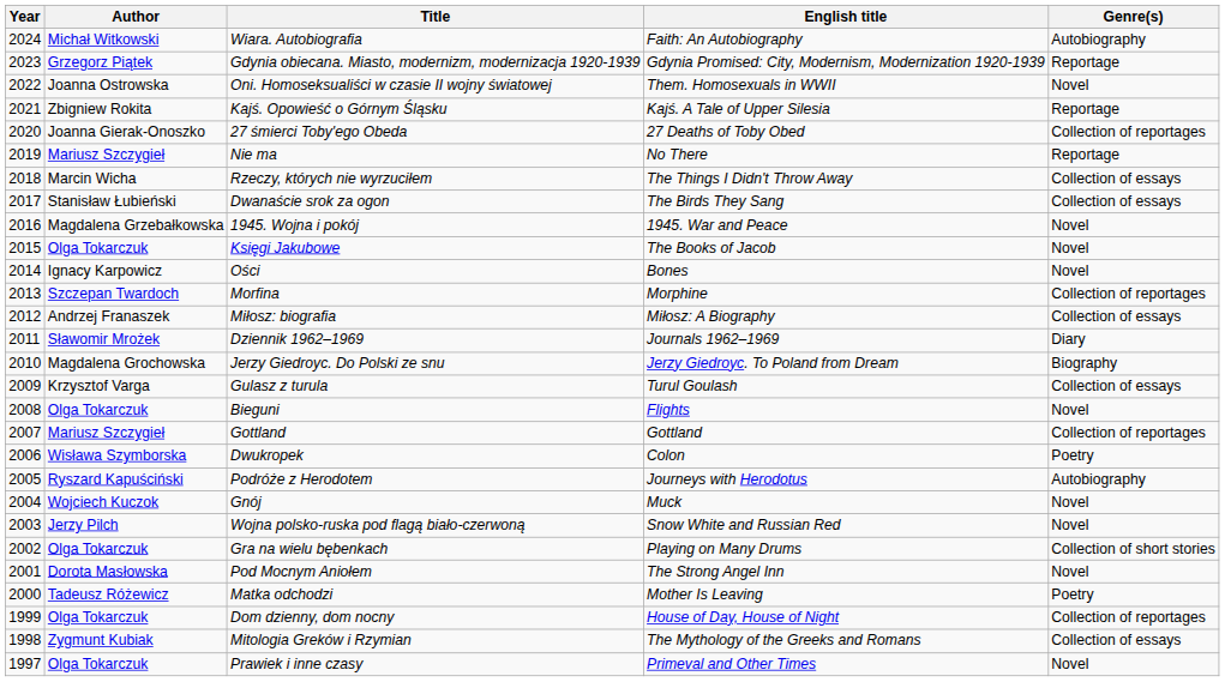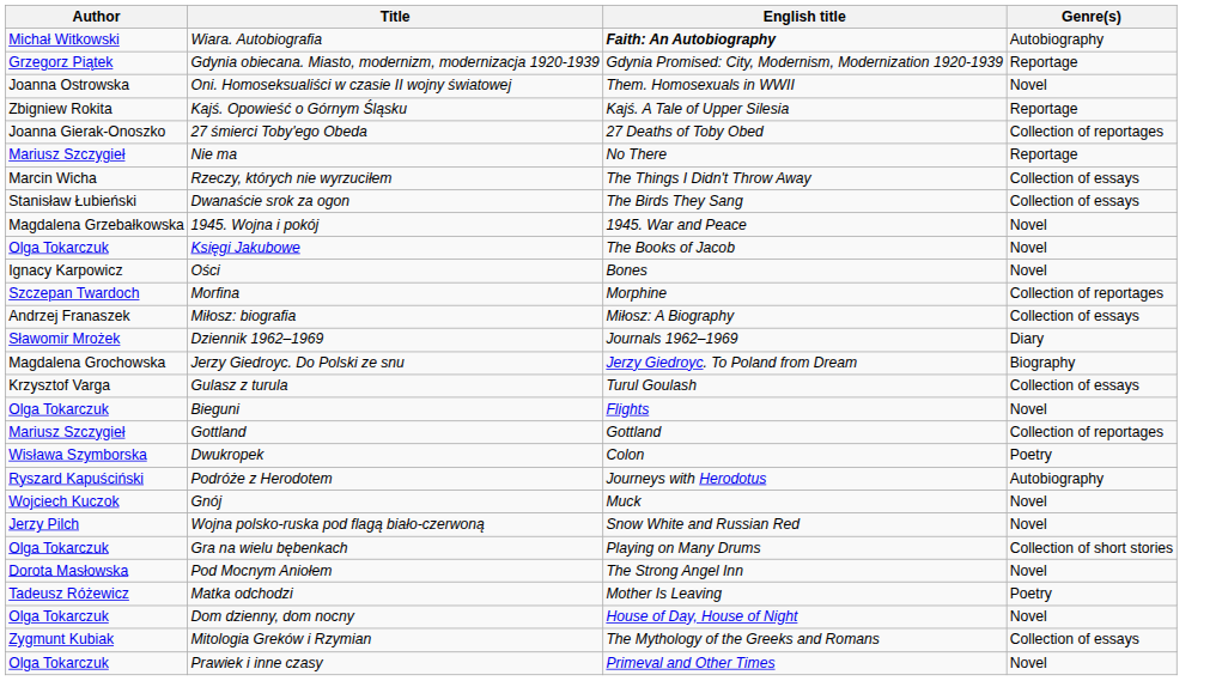 <table class="wikitable sortable">
 <tr>
-<th>Year</th>
 <th>Author</th>
 <th>Title</th>
 <th>English title</th>
 <th>Genre(s)</th>
 </tr>
 <tr>
-<td>2024</td>
 <td><a href='#'>Michał Witkowski</a></td>
 <td><em>Wiara. Autobiografia</em></td>
-<td><em>Faith: An Autobiography</em></td>
+<td><strong><em>Faith: An Autobiography</em></strong></td>
 <td>Autobiography</td>
 </tr>
 <tr>
-<td>2023</td>
 <td><a href='#'>Grzegorz Piątek</a></td>
 <td><em>Gdynia obiecana. Miasto, modernizm, modernizacja 1920-1939</em></td>
 <td><em>Gdynia Promised: City, Modernism, Modernization 1920-1939</em></td>
 <td>Reportage</td>
 </tr>
 <tr>
-<td>2022</td>
 <td>Joanna Ostrowska</td>
 <td><em>Oni. Homoseksualiści w czasie II wojny światowej</em></td>
 <td><em>Them. Homosexuals in WWII</em></td>
 <td>Novel</td>
 </tr>
 <tr>
-<td>2021</td>
 <td>Zbigniew Rokita</td>
 <td><em>Kajś. Opowieść o Górnym Śląsku</em></td>
 <td><em>Kajś. A Tale of Upper Silesia</em></td>
 <td>Reportage</td>
 </tr>
 <tr>
-<td>2020</td>
 <td>Joanna Gierak-Onoszko</td>
 <td><em>27 śmierci Toby'ego Obeda</em></td>
 <td><em>27 Deaths of Toby Obed</em></td>
 <td>Collection of reportages</td>
 </tr>
 <tr>
-<td>2019</td>
 <td><a href='#'>Mariusz Szczygieł</a></td>
 <td><em>Nie ma</em></td>
 <td><em>No There</em></td>
 <td>Reportage</td>
 </tr>
 <tr>
-<td>2018</td>
 <td>Marcin Wicha</td>
 <td><em>Rzeczy, których nie wyrzuciłem</em></td>
 <td><em>The Things I Didn't Throw Away</em></td>
 <td>Collection of essays</td>
 </tr>
 <tr>
-<td>2017</td>
 <td>Stanisław Łubieński</td>
 <td><em>Dwanaście srok za ogon</em></td>
 <td><em>The Birds They Sang</em></td>
 <td>Collection of essays</td>
 </tr>
 <tr>
-<td>2016</td>
 <td>Magdalena Grzebałkowska</td>
 <td><em>1945. Wojna i pokój</em></td>
 <td><em>1945. War and Peace</em></td>
 <td>Novel</td>
 </tr>
 <tr>
-<td>2015</td>
 <td><a href='#'>Olga Tokarczuk</a></td>
 <td><em><a href='#'>Księgi Jakubowe</a></em></td>
 <td><em>The Books of Jacob</em></td>
 <td>Novel</td>
 </tr>
 <tr>
-<td>2014</td>
 <td>Ignacy Karpowicz</td>
 <td><em>Ości</em></td>
 <td><em>Bones</em></td>
 <td>Novel</td>
 </tr>
 <tr>
-<td>2013</td>
 <td><a href='#'>Szczepan Twardoch</a></td>
 <td><em>Morfina</em></td>
 <td><em>Morphine</em></td>
 <td>Collection of reportages</td>
 </tr>
 <tr>
-<td>2012</td>
 <td>Andrzej Franaszek</td>
 <td><em>Miłosz: biografia</em></td>
 <td><em>Miłosz: A Biography</em></td>
 <td>Collection of essays</td>
 </tr>
 <tr>
-<td>2011</td>
 <td><a href='#'>Sławomir Mrożek</a></td>
 <td><em>Dziennik 1962–1969</em></td>
 <td><em>Journals 1962–1969</em></td>
 <td>Diary</td>
 </tr>
 <tr>
-<td>2010</td>
 <td>Magdalena Grochowska</td>
 <td><em>Jerzy Giedroyc. Do Polski ze snu</em></td>
 <td><em><a href='#'>Jerzy Giedroyc</a>. To Poland from Dream</em></td>
 <td>Biography</td>
 </tr>
 <tr>
-<td>2009</td>
 <td>Krzysztof Varga</td>
 <td><em>Gulasz z turula</em></td>
 <td><em>Turul Goulash</em></td>
 <td>Collection of essays</td>
 </tr>
 <tr>
-<td>2008</td>
 <td><a href='#'>Olga Tokarczuk</a></td>
 <td><em>Bieguni</em></td>
 <td><em><a href='#'> Flights</a></em></td>
 <td>Novel</td>
 </tr>
 <tr>
-<td>2007</td>
 <td><a href='#'>Mariusz Szczygieł</a></td>
 <td><em>Gottland</em></td>
 <td><em>Gottland</em></td>
 <td>Collection of reportages</td>
 </tr>
 <tr>
-<td>2006</td>
 <td><a href='#'>Wisława Szymborska</a></td>
 <td><em>Dwukropek</em></td>
 <td><em>Colon</em></td>
 <td>Poetry</td>
 </tr>
 <tr>
-<td>2005</td>
 <td><a href='#'>Ryszard Kapuściński</a></td>
 <td><em>Podróże z Herodotem</em></td>
 <td><em>Journeys with <a href='#'>Herodotus</a></em></td>
 <td>Autobiography</td>
 </tr>
 <tr>
-<td>2004</td>
 <td><a href='#'>Wojciech Kuczok</a></td>
 <td><em>Gnój</em></td>
 <td><em>Muck</em></td>
 <td>Novel</td>
 </tr>
 <tr>
-<td>2003</td>
 <td><a href='#'>Jerzy Pilch</a></td>
 <td><em>Wojna polsko-ruska pod flagą biało-czerwoną</em></td>
 <td><em>Snow White and Russian Red</em></td>
 <td>Novel</td>
 </tr>
 <tr>
-<td>2002</td>
 <td><a href='#'>Olga Tokarczuk</a></td>
 <td><em>Gra na wielu bębenkach</em></td>
 <td><em>Playing on Many Drums</em></td>
 <td>Collection of short stories</td>
 </tr>
 <tr>
-<td>2001</td>
 <td><a href='#'>Dorota Masłowska</a></td>
 <td><em>Pod Mocnym Aniołem</em></td>
 <td><em>The Strong Angel Inn</em></td>
 <td>Novel</td>
 </tr>
 <tr>
-<td>2000</td>
 <td><a href='#'>Tadeusz Różewicz</a></td>
 <td><em>Matka odchodzi</em></td>
 <td><em>Mother Is Leaving</em></td>
 <td>Poetry</td>
 </tr>
 <tr>
-<td>1999</td>
 <td><a href='#'>Olga Tokarczuk</a></td>
 <td><em>Dom dzienny, dom nocny</em></td>
 <td><em><a href='#'>House of Day, House of Night</a></em></td>
-<td>Collection of reportages</td>
+<td>Novel</td>
 </tr>
 <tr>
-<td>1998</td>
 <td><a href='#'>Zygmunt Kubiak</a></td>
 <td><em>Mitologia Greków i Rzymian</em></td>
 <td><em>The Mythology of the Greeks and Romans</em></td>
 <td>Collection of essays</td>
 </tr>
 <tr>
-<td>1997</td>
 <td><a href='#'>Olga Tokarczuk</a></td>
 <td><em>Prawiek i inne czasy</em></td>
 <td><em><a href='#'>Primeval and Other Times</a></em></td>
 <td>Novel</td>
 </tr>
 </table>
